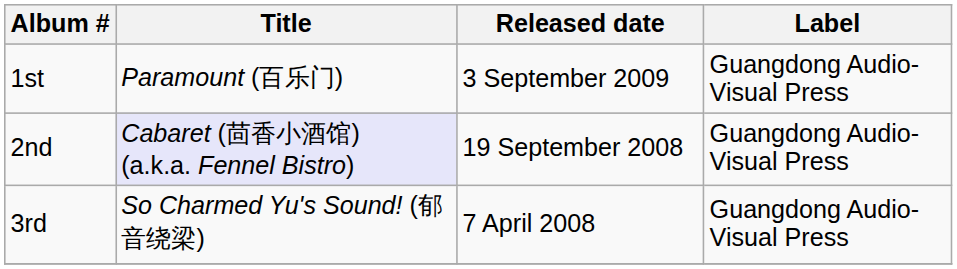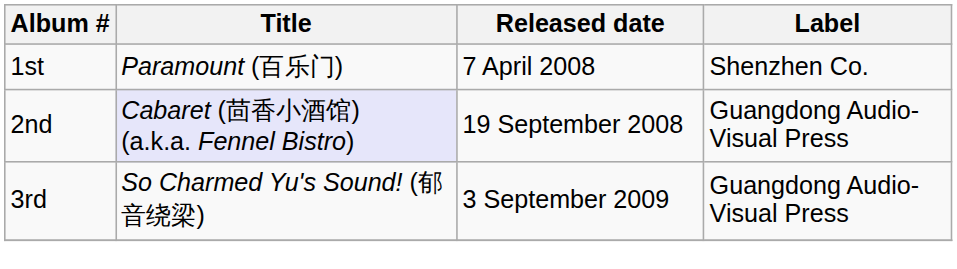 <table class="wikitable">
 <tr>
 <th>Album #</th>
 <th width=210px>Title</th>
 <th width=150px>Released date</th>
 <th width=150px>Label</th>
 </tr>
 <tr>
 <td>1st</td>
 <td><em>Paramount</em> (百乐门)</td>
-<td>3 September 2009</td>
-<td>Guangdong Audio-Visual Press</td>
+<td>7 April 2008</td>
+<td>Shenzhen Co.</td>
 </tr>
 <tr>
 <td>2nd</td>
 <td style="background: lavender;"><em>Cabaret</em> (茴香小酒馆)<br> (a.k.a. <em>Fennel Bistro</em>)</td>
 <td>19 September 2008</td>
 <td>Guangdong Audio-Visual Press</td>
 </tr>
 <tr>
 <td>3rd</td>
 <td><em>So Charmed Yu's Sound!</em> (郁音绕梁)</td>
-<td>7 April 2008</td>
+<td>3 September 2009</td>
 <td>Guangdong Audio-Visual Press</td>
 </tr>
 <tr>
 </tr>
 </table>
